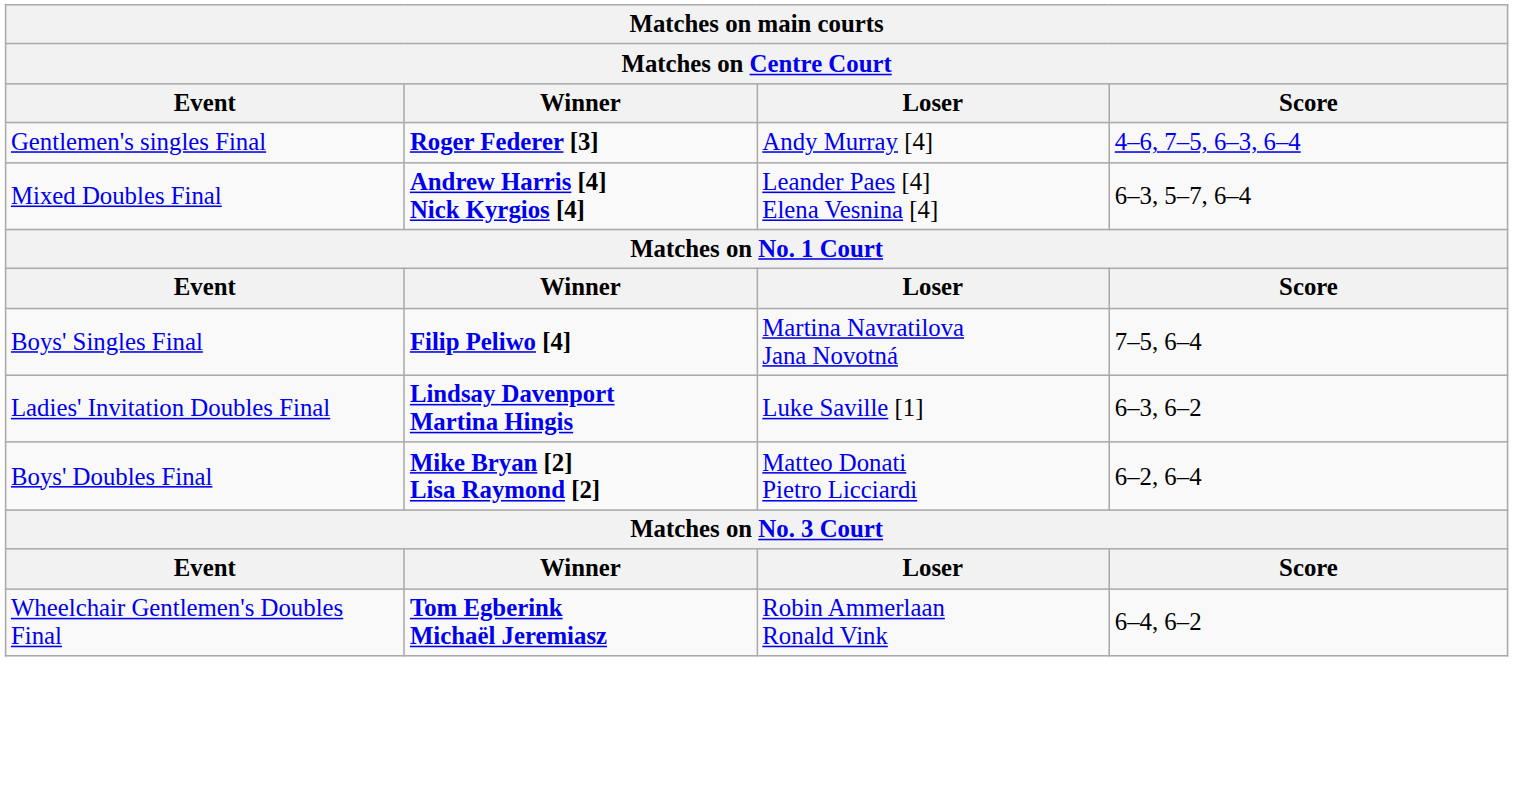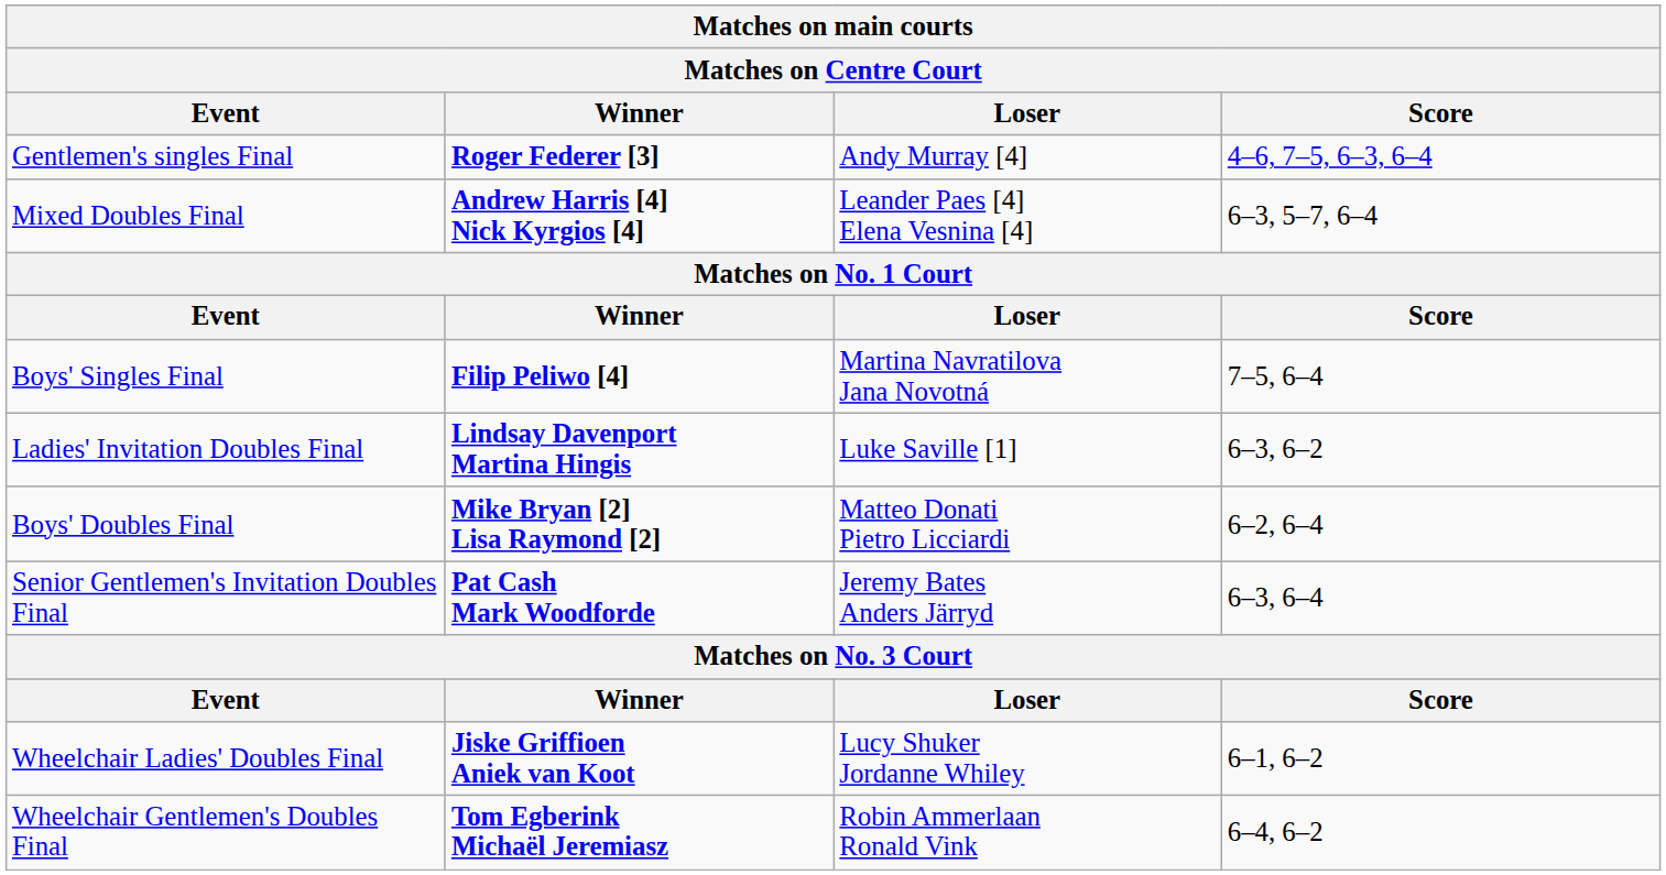 <table class="wikitable collapsible uncollapsed" style="margin:auto;">
 <tr>
 <th colspan="4" style="white-space:nowrap;">Matches on main courts</th>
 </tr>
 <tr>
 <th colspan="4">Matches on <a href='#'>Centre Court</a></th>
 </tr>
 <tr>
 <th width=220>Event</th>
 <th width=220>Winner</th>
 <th width=220>Loser</th>
 <th width=250>Score</th>
 </tr>
 <tr>
 <td><a href='#'>Gentlemen's singles Final</a></td>
 <td> <strong><a href='#'>Roger Federer</a> [3]</strong></td>
 <td> <a href='#'>Andy Murray</a> [4]</td>
 <td><a href='#'>4–6, 7–5, 6–3, 6–4</a></td>
 </tr>
 <tr>
 <td><a href='#'>Mixed Doubles Final</a></td>
 <td> <strong><a href='#'>Andrew Harris</a> [4]</strong><br> <strong><a href='#'>Nick Kyrgios</a> [4]</strong></td>
 <td> <a href='#'>Leander Paes</a> [4]<br> <a href='#'>Elena Vesnina</a> [4]</td>
 <td>6–3, 5–7, 6–4</td>
 </tr>
 <tr>
 <th colspan="4">Matches on <a href='#'>No. 1 Court</a></th>
 </tr>
 <tr>
 <th width=220>Event</th>
 <th width=220>Winner</th>
 <th width=220>Loser</th>
 <th width=250>Score</th>
 </tr>
 <tr>
 <td><a href='#'>Boys' Singles Final</a></td>
 <td> <strong><a href='#'>Filip Peliwo</a> [4]</strong></td>
 <td> <a href='#'>Martina Navratilova</a><br> <a href='#'>Jana Novotná</a></td>
 <td>7–5, 6–4</td>
 </tr>
 <tr>
 <td><a href='#'>Ladies' Invitation Doubles Final</a></td>
 <td> <strong><a href='#'>Lindsay Davenport</a></strong><br> <strong><a href='#'>Martina Hingis</a></strong></td>
 <td> <a href='#'>Luke Saville</a> [1]</td>
 <td>6–3, 6–2</td>
 </tr>
 <tr>
 <td><a href='#'>Boys' Doubles Final</a></td>
 <td> <strong><a href='#'>Mike Bryan</a> [2]</strong><br> <strong><a href='#'>Lisa Raymond</a> [2]</strong></td>
 <td> <a href='#'>Matteo Donati</a><br> <a href='#'>Pietro Licciardi</a></td>
 <td>6–2, 6–4</td>
 </tr>
 <tr>
+<td><a href='#'>Senior Gentlemen's Invitation Doubles Final</a></td>
+<td> <strong><a href='#'>Pat Cash</a></strong><br> <strong><a href='#'>Mark Woodforde</a></strong></td>
+<td> <a href='#'>Jeremy Bates</a><br> <a href='#'>Anders Järryd</a></td>
+<td>6–3, 6–4</td>
+</tr>
+<tr>
 <th colspan="4">Matches on <a href='#'>No. 3 Court</a></th>
 </tr>
 <tr>
 <th width=250>Event</th>
 <th width=220>Winner</th>
 <th width=220>Loser</th>
 <th width=220>Score</th>
 </tr>
 <tr>
+<td><a href='#'>Wheelchair Ladies' Doubles Final</a></td>
+<td> <strong><a href='#'>Jiske Griffioen</a></strong><br> <strong><a href='#'>Aniek van Koot</a></strong></td>
+<td> <a href='#'>Lucy Shuker</a><br> <a href='#'>Jordanne Whiley</a></td>
+<td>6–1, 6–2</td>
+</tr>
+<tr>
 <td><a href='#'>Wheelchair Gentlemen's Doubles Final</a></td>
 <td> <strong><a href='#'>Tom Egberink</a></strong><br> <strong><a href='#'>Michaël Jeremiasz</a></strong></td>
 <td> <a href='#'>Robin Ammerlaan</a><br> <a href='#'>Ronald Vink</a></td>
 <td>6–4, 6–2</td>
 </tr>
 </table>
